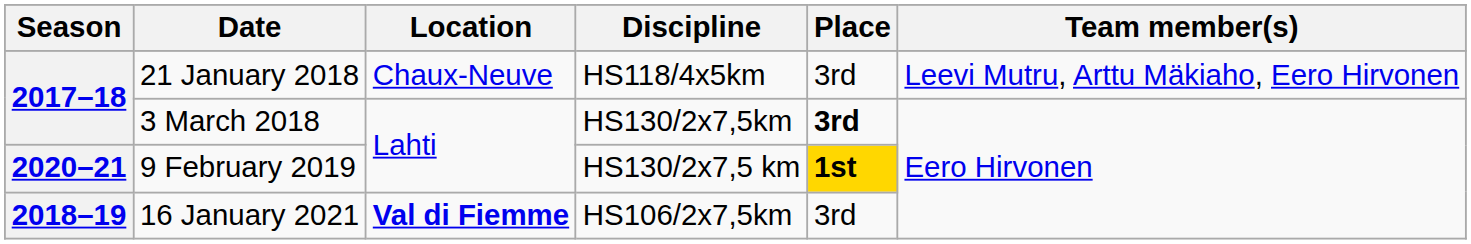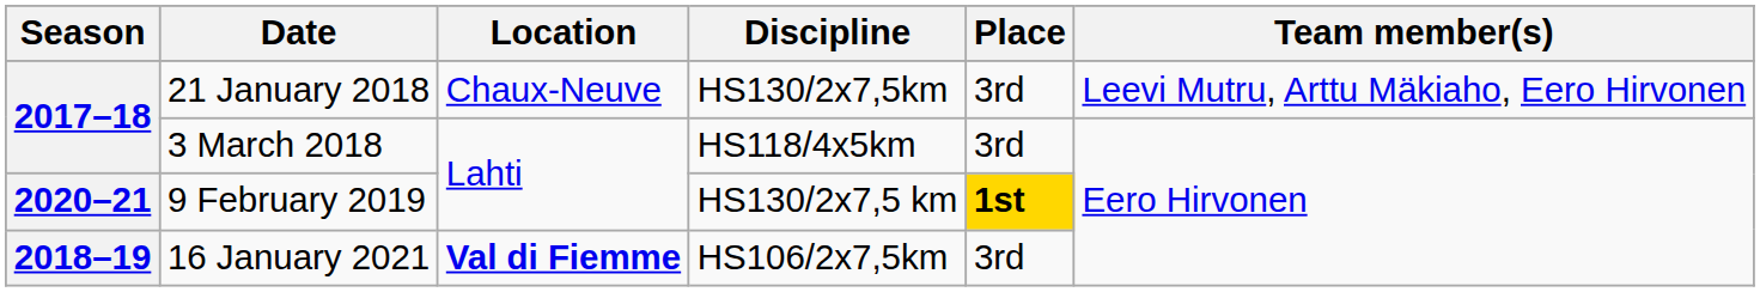 <table border="1" class="wikitable">
 <tr>
 <th>Season</th>
 <th>Date</th>
 <th>Location</th>
 <th>Discipline</th>
 <th>Place</th>
 <th>Team member(s)</th>
 </tr>
 <tr>
 <th rowspan="2"><strong><a href='#'>2017–18</a></strong></th>
 <td>21 January 2018</td>
 <td> <a href='#'>Chaux-Neuve</a></td>
-<td>HS118/4x5km</td>
+<td>HS130/2x7,5km</td>
 <td>3rd</td>
 <td><a href='#'>Leevi Mutru</a>, <a href='#'>Arttu Mäkiaho</a>, <a href='#'>Eero Hirvonen</a></td>
 </tr>
 <tr>
 <td>3 March 2018</td>
 <td rowspan="2"> <a href='#'>Lahti</a></td>
-<td>HS130/2x7,5km</td>
-<td><strong>3rd</strong></td>
+<td>HS118/4x5km</td>
+<td>3rd</td>
 <td rowspan="3"><a href='#'>Eero Hirvonen</a></td>
 </tr>
 <tr>
 <th><strong><a href='#'>2020–21</a></strong></th>
 <td>9 February 2019</td>
 <td>HS130/2x7,5 km</td>
 <td bgcolor="gold"><strong>1st</strong></td>
 </tr>
 <tr>
 <th><strong><a href='#'>2018–19</a></strong></th>
 <td>16 January 2021</td>
 <td><strong> <a href='#'>Val di Fiemme</a></strong></td>
 <td>HS106/2x7,5km</td>
 <td>3rd</td>
 </tr>
 </table>
